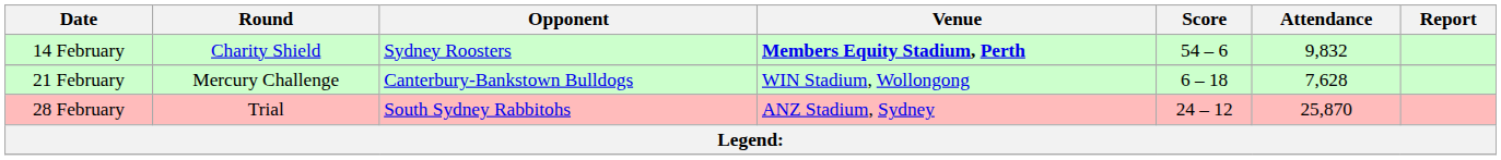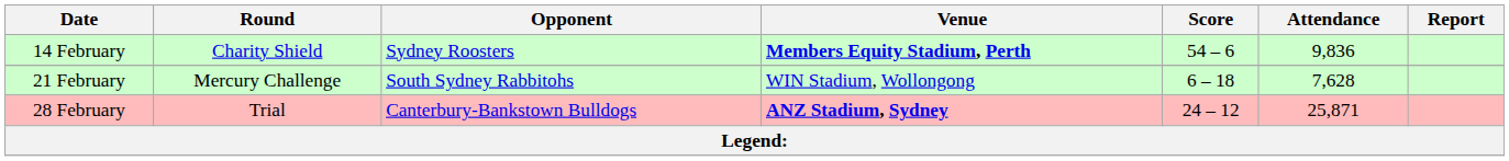 <table class="wikitable" style="font-size:100%;" width="100%">
 <tr>
 <th>Date</th>
 <th>Round</th>
 <th>Opponent</th>
 <th>Venue</th>
 <th>Score</th>
 <th>Attendance</th>
 <th>Report</th>
 </tr>
 <tr bgcolor=#CCFFCC>
 <td style="text-align:center;">14 February</td>
 <td style="text-align:center;"><a href='#'>Charity Shield</a></td>
 <td> <a href='#'>Sydney Roosters</a></td>
 <td><strong><a href='#'>Members Equity Stadium</a>, <a href='#'>Perth</a></strong></td>
 <td style="text-align:center;">54 – 6</td>
-<td style="text-align:center;">9,832</td>
+<td style="text-align:center;">9,836</td>
 <td style="text-align:center;"></td>
 </tr>
 <tr bgcolor=#CCFFCC||style="text-align:center;"|>
 </tr>
 <tr bgcolor=#CCFFCC>
 <td style="text-align:center;">21 February</td>
 <td style="text-align:center;">Mercury Challenge</td>
-<td> <a href='#'>Canterbury-Bankstown Bulldogs</a></td>
+<td> <a href='#'>South Sydney Rabbitohs</a></td>
 <td><a href='#'>WIN Stadium</a>, <a href='#'>Wollongong</a></td>
 <td style="text-align:center;">6 – 18</td>
 <td style="text-align:center;">7,628</td>
 <td style="text-align:center;"></td>
 </tr>
 <tr bgcolor=#FFBBBB>
 <td style="text-align:center;">28 February</td>
 <td style="text-align:center;">Trial</td>
-<td> <a href='#'>South Sydney Rabbitohs</a></td>
-<td><a href='#'>ANZ Stadium</a>, <a href='#'>Sydney</a></td>
+<td> <a href='#'>Canterbury-Bankstown Bulldogs</a></td>
+<td><strong><a href='#'>ANZ Stadium</a>, <a href='#'>Sydney</a></strong></td>
 <td style="text-align:center;">24 – 12</td>
-<td style="text-align:center;">25,870</td>
+<td style="text-align:center;">25,871</td>
 <td style="text-align:center;"></td>
 </tr>
 <tr>
 <th colspan="11"><strong>Legend</strong>:   </th>
 </tr>
 <tr>
 </tr>
 </table>
